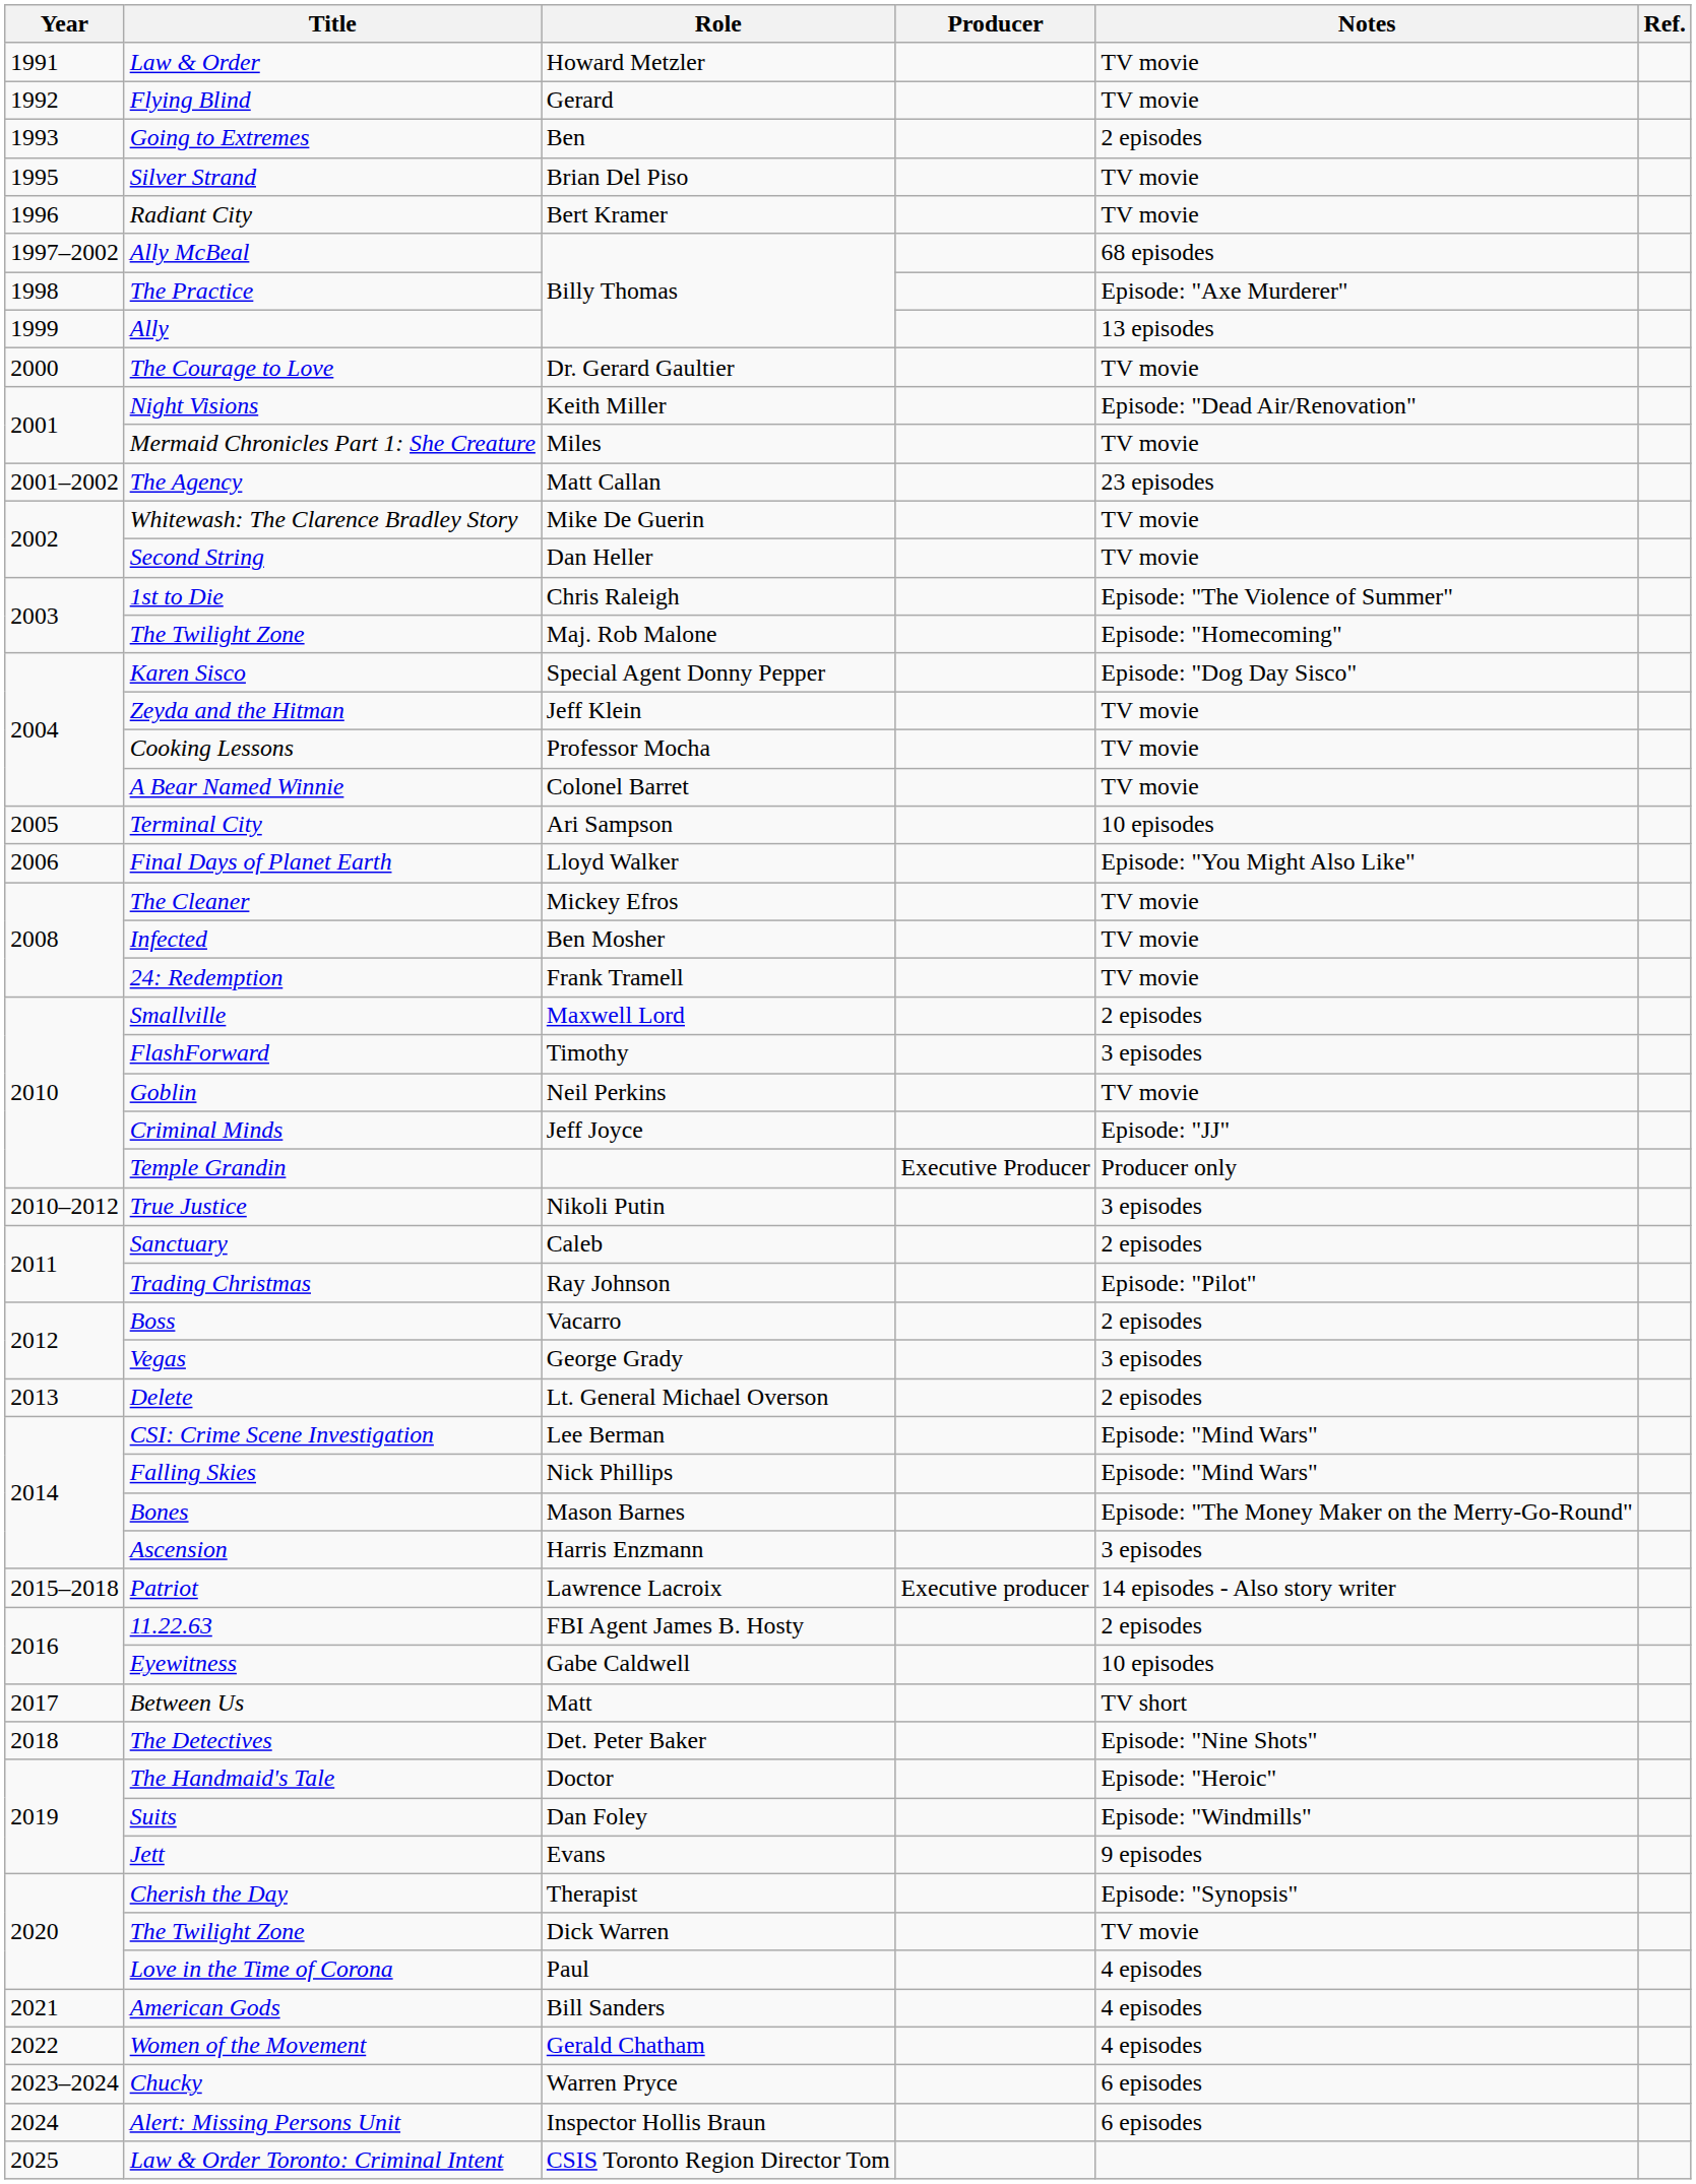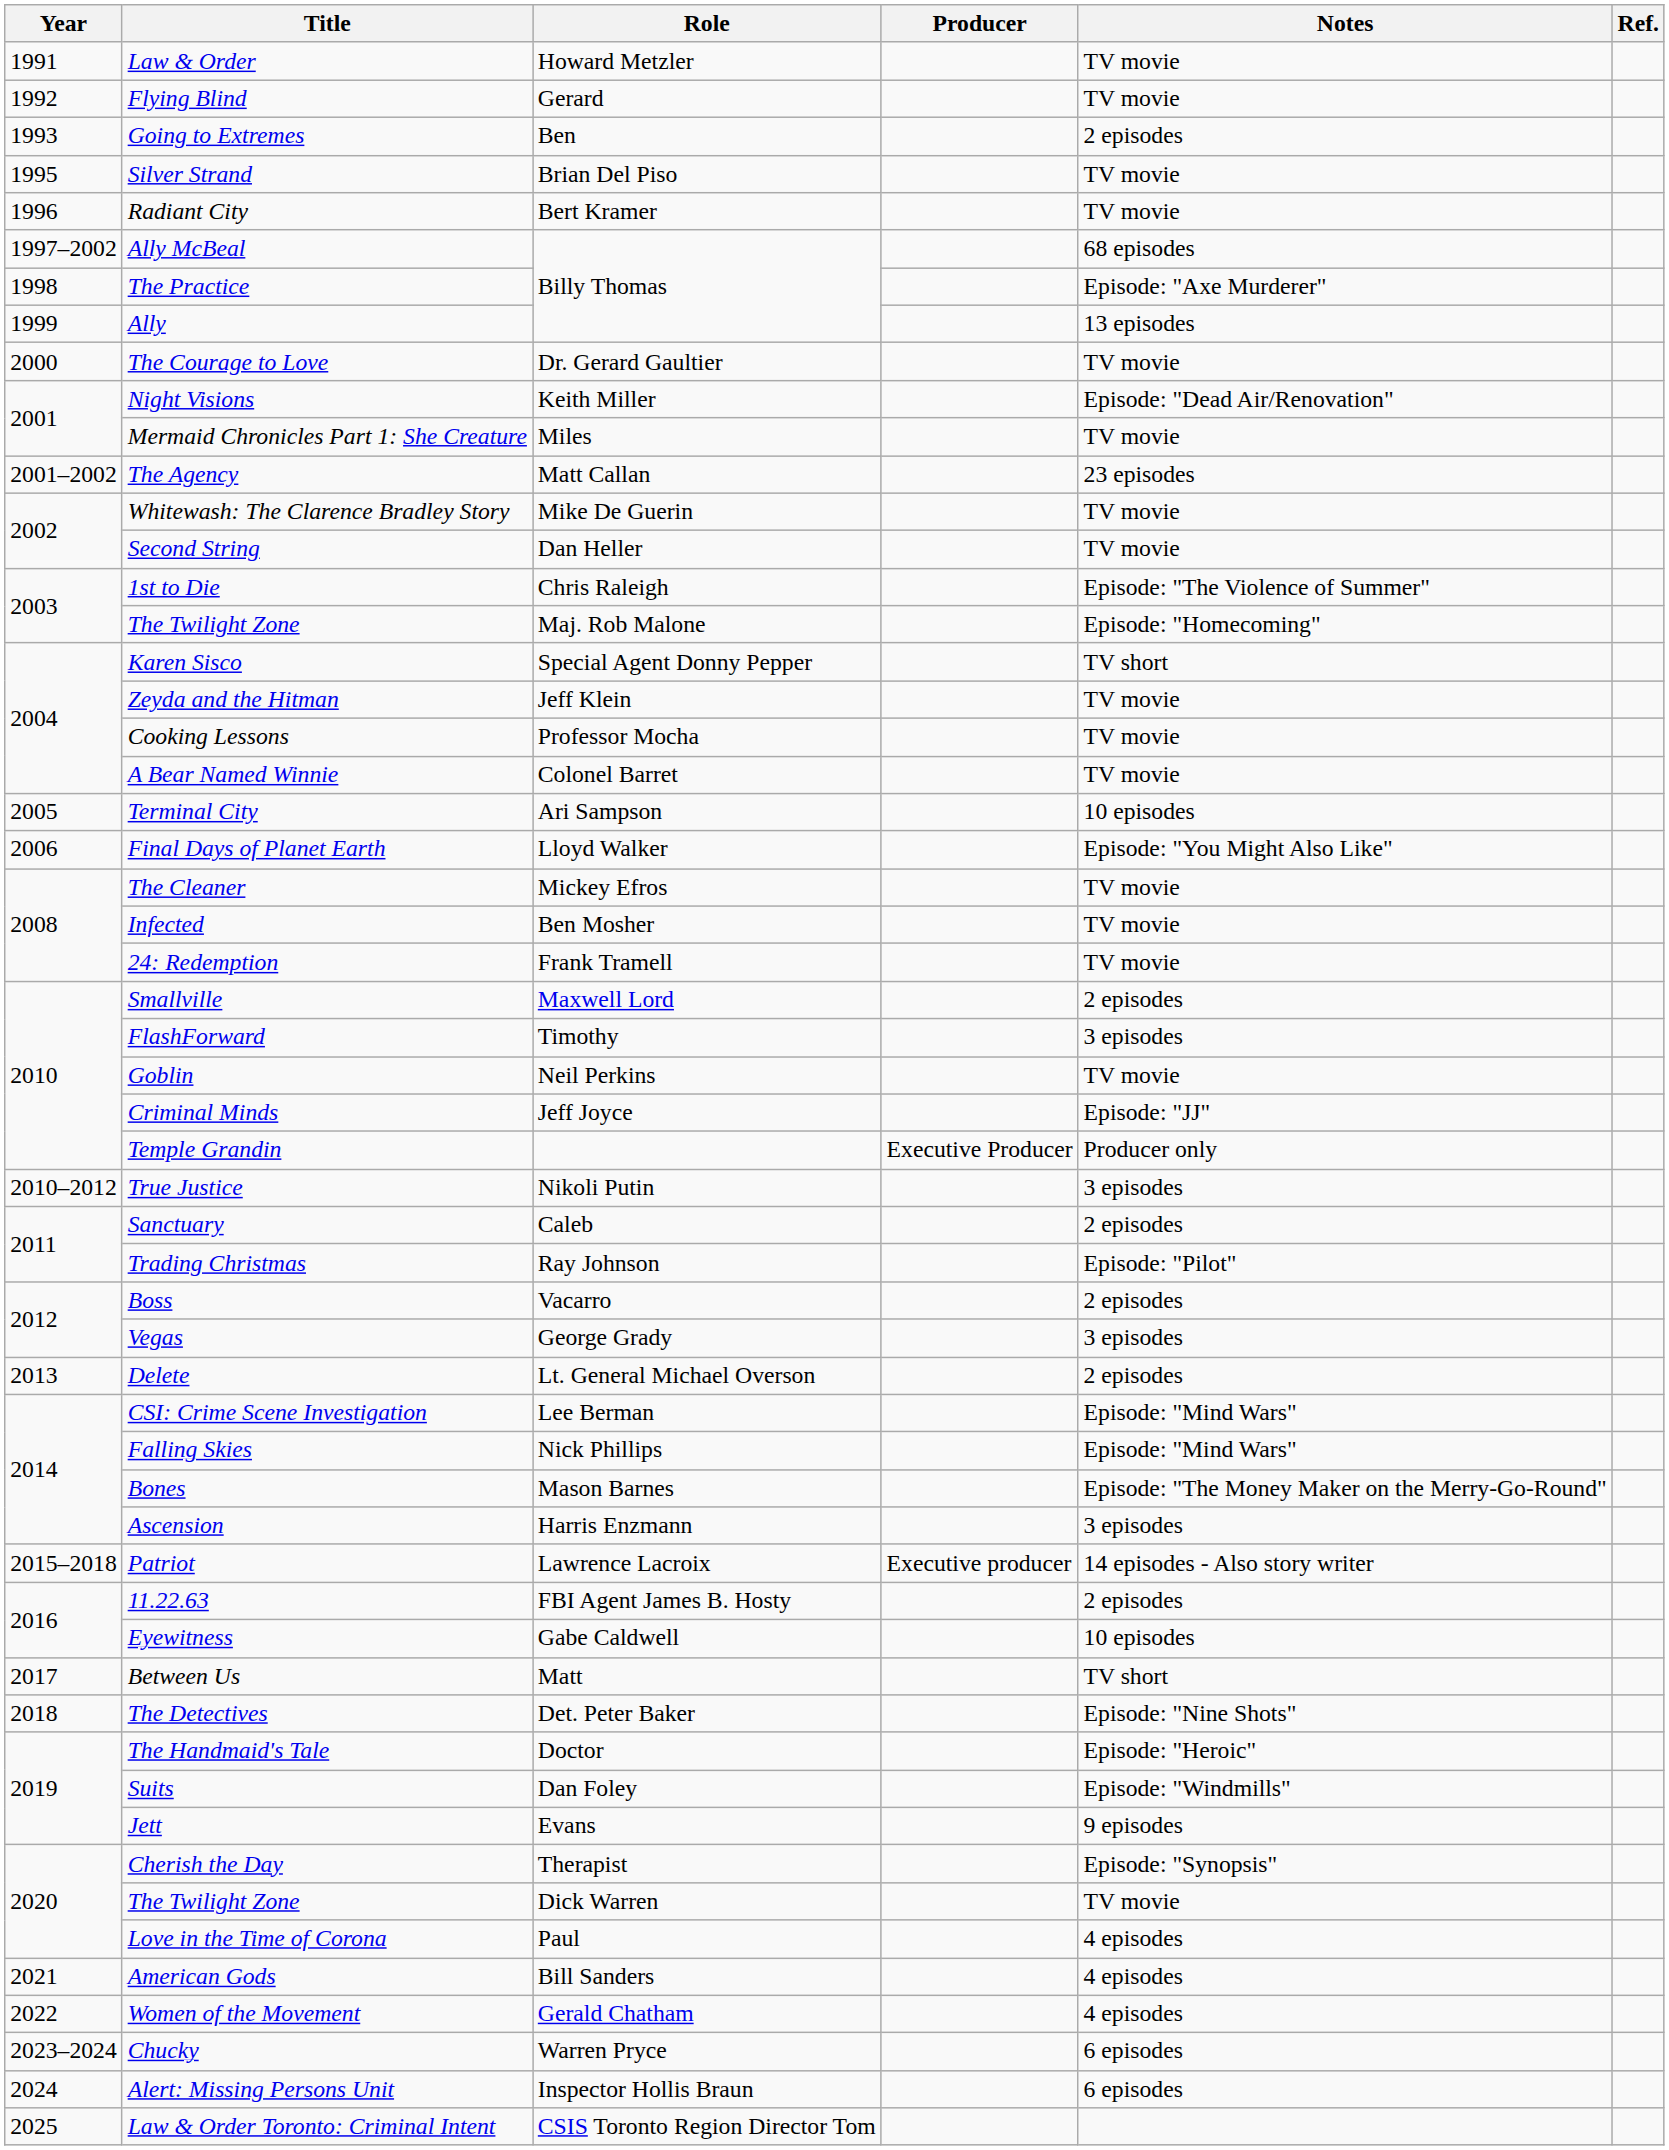 <table class="wikitable sortable">
 <tr>
 <th>Year</th>
 <th>Title</th>
 <th>Role</th>
 <th>Producer</th>
 <th class="unsortable">Notes</th>
 <th>Ref.</th>
 </tr>
 <tr>
 <td>1991</td>
 <td><em><a href='#'>Law & Order</a></em></td>
 <td>Howard Metzler</td>
 <td></td>
 <td>TV movie</td>
 <td></td>
 </tr>
 <tr>
 <td>1992</td>
 <td><em><a href='#'>Flying Blind</a></em></td>
 <td>Gerard</td>
 <td></td>
 <td>TV movie</td>
 <td></td>
 </tr>
 <tr>
 <td>1993</td>
 <td><em><a href='#'>Going to Extremes</a></em></td>
 <td>Ben</td>
 <td></td>
 <td>2 episodes</td>
 <td></td>
 </tr>
 <tr>
 <td>1995</td>
 <td><em><a href='#'>Silver Strand</a></em></td>
 <td>Brian Del Piso</td>
 <td></td>
 <td>TV movie</td>
 <td></td>
 </tr>
 <tr>
 <td>1996</td>
 <td><em>Radiant City</em></td>
 <td>Bert Kramer</td>
 <td></td>
 <td>TV movie</td>
 <td></td>
 </tr>
 <tr>
 <td>1997–2002</td>
 <td><em><a href='#'>Ally McBeal</a></em></td>
 <td rowspan="3">Billy Thomas</td>
 <td></td>
 <td>68 episodes</td>
 <td></td>
 </tr>
 <tr>
 <td>1998</td>
 <td data-sort-value="Practice, The"><em><a href='#'>The Practice</a></em></td>
 <td></td>
 <td>Episode: "Axe Murderer"</td>
 <td></td>
 </tr>
 <tr>
 <td>1999</td>
 <td><em><a href='#'>Ally</a></em></td>
 <td></td>
 <td>13 episodes</td>
 <td></td>
 </tr>
 <tr>
 <td>2000</td>
 <td data-sort-value="Courage to Love, The"><em><a href='#'>The Courage to Love</a></em></td>
 <td>Dr. Gerard Gaultier</td>
 <td></td>
 <td>TV movie</td>
 <td></td>
 </tr>
 <tr>
 <td rowspan="2">2001</td>
 <td><em><a href='#'>Night Visions</a></em></td>
 <td>Keith Miller</td>
 <td></td>
 <td>Episode: "Dead Air/Renovation"</td>
 <td></td>
 </tr>
 <tr>
 <td><em>Mermaid Chronicles Part 1: <a href='#'>She Creature</a></em></td>
 <td>Miles</td>
 <td></td>
 <td>TV movie</td>
 <td></td>
 </tr>
 <tr>
 <td>2001–2002</td>
 <td data-sort-value="Agency, The"><em><a href='#'>The Agency</a></em></td>
 <td>Matt Callan</td>
 <td></td>
 <td>23 episodes</td>
 <td></td>
 </tr>
 <tr>
 <td rowspan="2">2002</td>
 <td><em>Whitewash: The Clarence Bradley Story</em></td>
 <td>Mike De Guerin</td>
 <td></td>
 <td>TV movie</td>
 <td></td>
 </tr>
 <tr>
 <td><em><a href='#'>Second String</a></em></td>
 <td>Dan Heller</td>
 <td></td>
 <td>TV movie</td>
 <td></td>
 </tr>
 <tr>
 <td rowspan="2">2003</td>
 <td><em><a href='#'>1st to Die</a></em></td>
 <td>Chris Raleigh</td>
 <td></td>
 <td>Episode: "The Violence of Summer"</td>
 <td></td>
 </tr>
 <tr>
 <td data-sort-value="Twilight Zone, The"><em><a href='#'>The Twilight Zone</a></em></td>
 <td>Maj. Rob Malone</td>
 <td></td>
 <td>Episode: "Homecoming"</td>
 <td></td>
 </tr>
 <tr>
 <td rowspan="4">2004</td>
 <td><em><a href='#'>Karen Sisco</a></em></td>
 <td>Special Agent Donny Pepper</td>
 <td></td>
-<td>Episode: "Dog Day Sisco"</td>
+<td>TV short</td>
 <td></td>
 </tr>
 <tr>
 <td><em><a href='#'>Zeyda and the Hitman</a></em></td>
 <td>Jeff Klein</td>
 <td></td>
 <td>TV movie</td>
 <td></td>
 </tr>
 <tr>
 <td><em>Cooking Lessons</em></td>
 <td>Professor Mocha</td>
 <td></td>
 <td>TV movie</td>
 <td></td>
 </tr>
 <tr>
 <td data-sort-value="Bear Named Winnie, A"><em><a href='#'>A Bear Named Winnie</a></em></td>
 <td>Colonel Barret</td>
 <td></td>
 <td>TV movie</td>
 <td></td>
 </tr>
 <tr>
 <td>2005</td>
 <td><em><a href='#'>Terminal City</a></em></td>
 <td>Ari Sampson</td>
 <td></td>
 <td>10 episodes</td>
 <td></td>
 </tr>
 <tr>
 <td>2006</td>
 <td><em><a href='#'>Final Days of Planet Earth</a></em></td>
 <td>Lloyd Walker</td>
 <td></td>
 <td>Episode: "You Might Also Like"</td>
 <td></td>
 </tr>
 <tr>
 <td rowspan="3">2008</td>
 <td data-sort-value="Cleaner, The"><em><a href='#'>The Cleaner</a></em></td>
 <td>Mickey Efros</td>
 <td></td>
 <td>TV movie</td>
 <td></td>
 </tr>
 <tr>
 <td><em><a href='#'>Infected</a></em></td>
 <td>Ben Mosher</td>
 <td></td>
 <td>TV movie</td>
 <td></td>
 </tr>
 <tr>
 <td><em><a href='#'>24: Redemption</a></em></td>
 <td>Frank Tramell</td>
 <td></td>
 <td>TV movie</td>
 <td></td>
 </tr>
 <tr>
 <td rowspan="5">2010</td>
 <td><em><a href='#'>Smallville</a></em></td>
 <td><a href='#'>Maxwell Lord</a></td>
 <td></td>
 <td>2 episodes</td>
 <td></td>
 </tr>
 <tr>
 <td><em><a href='#'>FlashForward</a></em></td>
 <td>Timothy</td>
 <td></td>
 <td>3 episodes</td>
 <td></td>
 </tr>
 <tr>
 <td><em><a href='#'>Goblin</a></em></td>
 <td>Neil Perkins</td>
 <td></td>
 <td>TV movie</td>
 <td></td>
 </tr>
 <tr>
 <td><em><a href='#'>Criminal Minds</a></em></td>
 <td>Jeff Joyce</td>
 <td></td>
 <td>Episode: "JJ"</td>
 <td></td>
 </tr>
 <tr>
 <td><a href='#'><em>Temple Grandin</em></a></td>
 <td></td>
 <td>Executive Producer</td>
 <td>Producer only</td>
 <td></td>
 </tr>
 <tr>
 <td>2010–2012</td>
 <td><em><a href='#'>True Justice</a></em></td>
 <td>Nikoli Putin</td>
 <td></td>
 <td>3 episodes</td>
 <td></td>
 </tr>
 <tr>
 <td rowspan="2">2011</td>
 <td><em><a href='#'>Sanctuary</a></em></td>
 <td>Caleb</td>
 <td></td>
 <td>2 episodes</td>
 <td></td>
 </tr>
 <tr>
 <td><em><a href='#'>Trading Christmas</a></em></td>
 <td>Ray Johnson</td>
 <td></td>
 <td>Episode: "Pilot"</td>
 <td></td>
 </tr>
 <tr>
 <td rowspan="2">2012</td>
 <td><em><a href='#'>Boss</a></em></td>
 <td>Vacarro</td>
 <td></td>
 <td>2 episodes</td>
 <td></td>
 </tr>
 <tr>
 <td><em><a href='#'>Vegas</a></em></td>
 <td>George Grady</td>
 <td></td>
 <td>3 episodes</td>
 <td></td>
 </tr>
 <tr>
 <td>2013</td>
 <td><em><a href='#'>Delete</a></em></td>
 <td>Lt. General Michael Overson</td>
 <td></td>
 <td>2 episodes</td>
 <td></td>
 </tr>
 <tr>
 <td rowspan="4">2014</td>
 <td><em><a href='#'>CSI: Crime Scene Investigation</a></em></td>
 <td>Lee Berman</td>
 <td></td>
 <td>Episode: "Mind Wars"</td>
 <td></td>
 </tr>
 <tr>
 <td><em><a href='#'>Falling Skies</a></em></td>
 <td>Nick Phillips</td>
 <td></td>
 <td>Episode: "Mind Wars"</td>
 <td></td>
 </tr>
 <tr>
 <td><em><a href='#'>Bones</a></em></td>
 <td>Mason Barnes</td>
 <td></td>
 <td>Episode: "The Money Maker on the Merry-Go-Round"</td>
 <td></td>
 </tr>
 <tr>
 <td><em><a href='#'>Ascension</a></em></td>
 <td>Harris Enzmann</td>
 <td></td>
 <td>3 episodes</td>
 <td></td>
 </tr>
 <tr>
 <td>2015–2018</td>
 <td><em><a href='#'>Patriot</a></em></td>
 <td>Lawrence Lacroix</td>
 <td>Executive producer</td>
 <td>14 episodes - Also story writer</td>
 <td></td>
 </tr>
 <tr>
 <td rowspan="2">2016</td>
 <td><em><a href='#'>11.22.63</a></em></td>
 <td>FBI Agent James B. Hosty</td>
 <td></td>
 <td>2 episodes</td>
 <td></td>
 </tr>
 <tr>
 <td><em><a href='#'>Eyewitness</a></em></td>
 <td>Gabe Caldwell</td>
 <td></td>
 <td>10 episodes</td>
 <td></td>
 </tr>
 <tr>
 <td>2017</td>
 <td><em>Between Us</em></td>
 <td>Matt</td>
 <td></td>
 <td>TV short</td>
 <td></td>
 </tr>
 <tr>
 <td>2018</td>
 <td data-sort-value="Detectives, The"><em><a href='#'>The Detectives</a></em></td>
 <td>Det. Peter Baker</td>
 <td></td>
 <td>Episode: "Nine Shots"</td>
 <td></td>
 </tr>
 <tr>
 <td rowspan="3">2019</td>
 <td data-sort-value="Handmaid's Tale, The"><em><a href='#'>The Handmaid's Tale</a></em></td>
 <td>Doctor</td>
 <td></td>
 <td>Episode: "Heroic"</td>
 <td></td>
 </tr>
 <tr>
 <td><em><a href='#'>Suits</a></em></td>
 <td>Dan Foley</td>
 <td></td>
 <td>Episode: "Windmills"</td>
 <td></td>
 </tr>
 <tr>
 <td><em><a href='#'>Jett</a></em></td>
 <td>Evans</td>
 <td></td>
 <td>9 episodes</td>
 <td></td>
 </tr>
 <tr>
 <td rowspan="3">2020</td>
 <td><em><a href='#'>Cherish the Day</a></em></td>
 <td>Therapist</td>
 <td></td>
 <td>Episode: "Synopsis"</td>
 <td></td>
 </tr>
 <tr>
 <td data-sort-value="Twilight Zone, The"><em><a href='#'>The Twilight Zone</a></em></td>
 <td>Dick Warren</td>
 <td></td>
 <td>TV movie</td>
 <td></td>
 </tr>
 <tr>
 <td><em><a href='#'>Love in the Time of Corona</a></em></td>
 <td>Paul</td>
 <td></td>
 <td>4 episodes</td>
 <td></td>
 </tr>
 <tr>
 <td>2021</td>
 <td><em><a href='#'>American Gods</a></em></td>
 <td>Bill Sanders</td>
 <td></td>
 <td>4 episodes</td>
 <td></td>
 </tr>
 <tr>
 <td>2022</td>
 <td><em><a href='#'>Women of the Movement</a></em></td>
 <td><a href='#'>Gerald Chatham</a></td>
 <td></td>
 <td>4 episodes</td>
 <td></td>
 </tr>
 <tr>
 <td>2023–2024</td>
 <td><em><a href='#'>Chucky</a></em></td>
 <td>Warren Pryce</td>
 <td></td>
 <td>6 episodes</td>
 <td></td>
 </tr>
 <tr>
 <td>2024</td>
 <td><em><a href='#'>Alert: Missing Persons Unit</a></em></td>
 <td>Inspector Hollis Braun</td>
 <td></td>
 <td>6 episodes</td>
 <td></td>
 </tr>
 <tr>
 <td>2025</td>
 <td><em><a href='#'>Law & Order Toronto: Criminal Intent</a></em></td>
 <td><a href='#'>CSIS</a> Toronto Region Director Tom</td>
 <td></td>
 <td></td>
 <td></td>
 </tr>
 </table>
